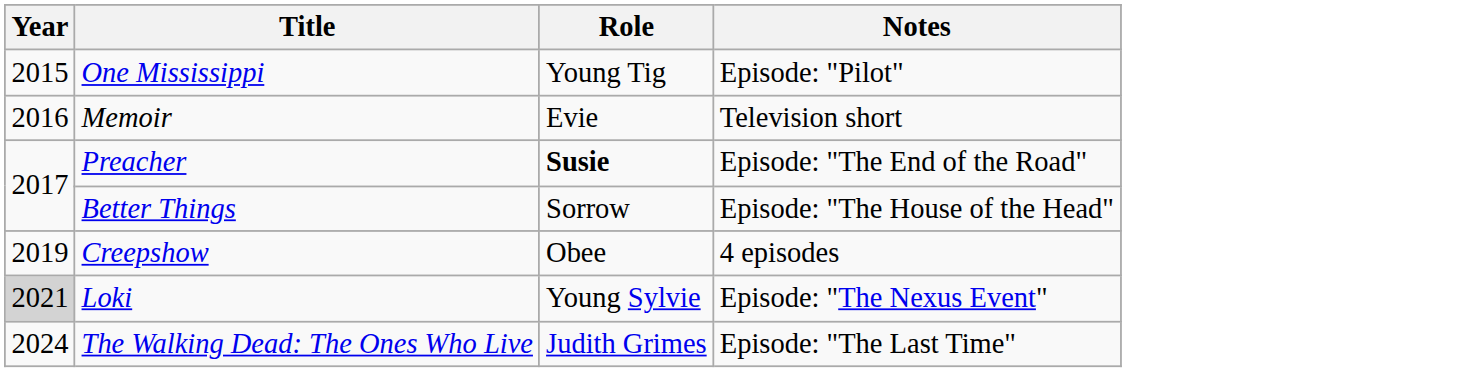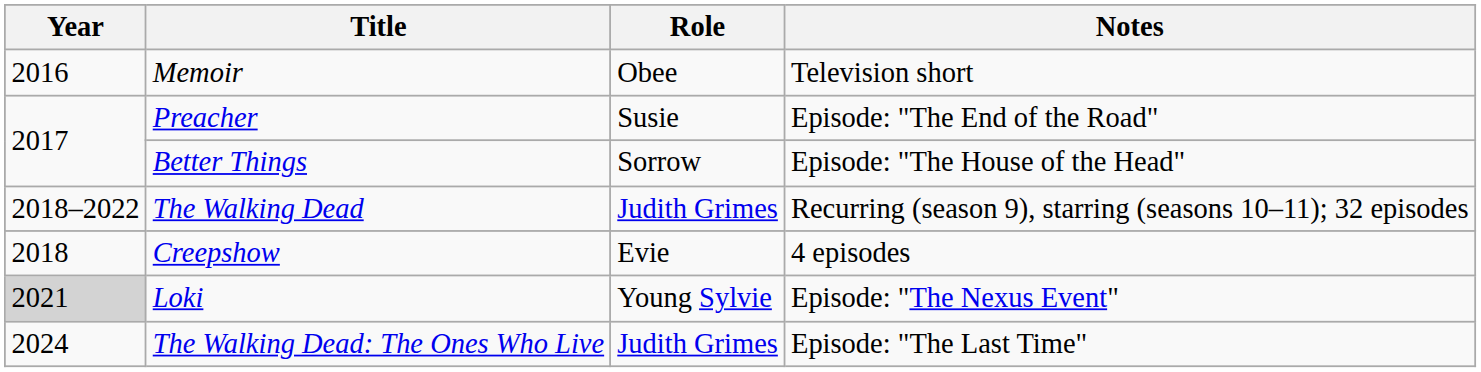 <table class="wikitable">
 <tr>
 <th>Year</th>
 <th>Title</th>
 <th>Role</th>
 <th>Notes</th>
 </tr>
 <tr>
-<td>2015</td>
-<td><em><a href='#'>One Mississippi</a></em></td>
-<td>Young Tig</td>
-<td>Episode: "Pilot"</td>
-</tr>
-<tr>
 <td>2016</td>
 <td><em>Memoir</em></td>
-<td>Evie</td>
+<td>Obee</td>
 <td>Television short</td>
 </tr>
 <tr>
 <td rowspan="2">2017</td>
 <td><em><a href='#'>Preacher</a></em></td>
-<td><strong>Susie</strong></td>
+<td>Susie</td>
 <td>Episode: "The End of the Road"</td>
 </tr>
 <tr>
 <td><em><a href='#'>Better Things</a></em></td>
 <td>Sorrow</td>
 <td>Episode: "The House of the Head"</td>
 </tr>
 <tr>
-<td>2019</td>
+<td>2018–2022</td>
+<td><em><a href='#'>The Walking Dead</a></em></td>
+<td><a href='#'>Judith Grimes</a></td>
+<td>Recurring (season 9), starring (seasons 10–11); 32 episodes</td>
+</tr>
+<tr>
+<td>2018</td>
 <td><em><a href='#'>Creepshow</a></em></td>
-<td>Obee</td>
+<td>Evie</td>
 <td>4 episodes</td>
 </tr>
 <tr>
 <td style="background: lightgrey;">2021</td>
 <td><em><a href='#'>Loki</a></em></td>
 <td>Young <a href='#'>Sylvie</a></td>
 <td>Episode: "<a href='#'>The Nexus Event</a>"</td>
 </tr>
 <tr>
 <td>2024</td>
 <td><em><a href='#'>The Walking Dead: The Ones Who Live</a></em></td>
 <td><a href='#'>Judith Grimes</a></td>
 <td>Episode: "The Last Time"</td>
 </tr>
 </table>
